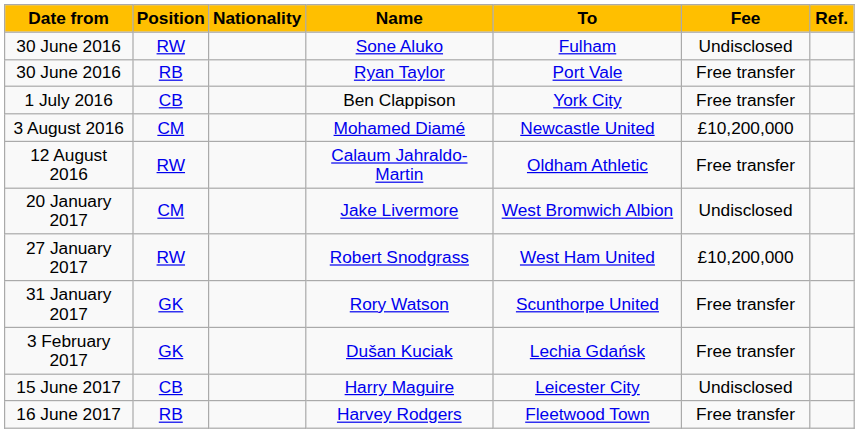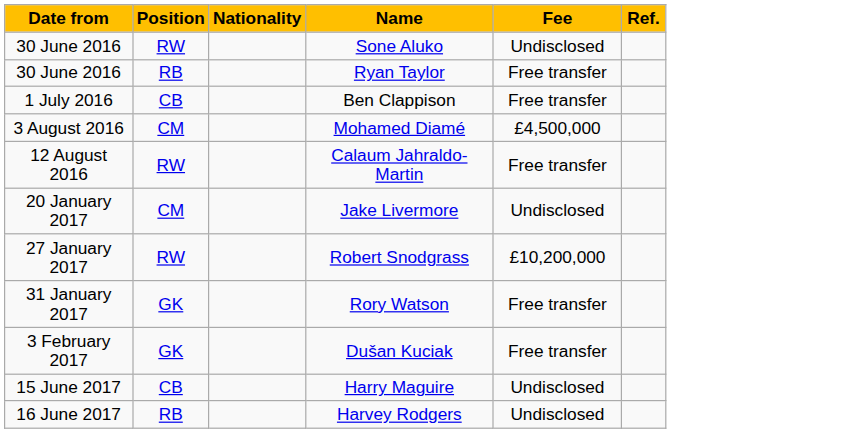 <table class="wikitable"  style="text-align:center; font-size:90%; ">
 <tr>
 <th style="background:#ffbf00; color:#000; width:100px;">Date from</th>
 <th style="background:#ffbf00; color:#000; width:50px;">Position</th>
 <th style="background:#ffbf00; color:#000; width:50px;">Nationality</th>
 <th style="background:#ffbf00; color:#000; width:150px;">Name</th>
-<th style="background:#ffbf00; color:#000; width:150px;">To</th>
 <th style="background:#ffbf00; color:#000; width:100px;">Fee</th>
 <th style="background:#ffbf00; color:#000; width:30px;">Ref.</th>
 </tr>
 <tr>
 <td>30 June 2016</td>
 <td><a href='#'>RW</a></td>
 <td></td>
 <td><a href='#'>Sone Aluko</a></td>
-<td><a href='#'>Fulham</a> </td>
 <td>Undisclosed</td>
 <td></td>
 </tr>
 <tr>
 <td>30 June 2016</td>
 <td><a href='#'>RB</a></td>
 <td></td>
 <td><a href='#'>Ryan Taylor</a></td>
-<td><a href='#'>Port Vale</a> </td>
 <td>Free transfer</td>
 <td></td>
 </tr>
 <tr>
 <td>1 July 2016</td>
 <td><a href='#'>CB</a></td>
 <td></td>
 <td>Ben Clappison</td>
-<td><a href='#'>York City</a></td>
 <td>Free transfer</td>
 <td></td>
 </tr>
 <tr>
 <td>3 August 2016</td>
 <td><a href='#'>CM</a></td>
 <td></td>
 <td><a href='#'>Mohamed Diamé</a></td>
-<td><a href='#'>Newcastle United</a></td>
-<td>£10,200,000</td>
+<td>£4,500,000</td>
 <td></td>
 </tr>
 <tr>
 <td>12 August 2016</td>
 <td><a href='#'>RW</a></td>
 <td></td>
 <td><a href='#'>Calaum Jahraldo-Martin</a></td>
-<td><a href='#'>Oldham Athletic</a></td>
 <td>Free transfer</td>
 <td></td>
 </tr>
 <tr>
 <td>20 January 2017</td>
 <td><a href='#'>CM</a></td>
 <td></td>
 <td><a href='#'>Jake Livermore</a></td>
-<td><a href='#'>West Bromwich Albion</a></td>
 <td>Undisclosed</td>
 <td></td>
 </tr>
 <tr>
 <td>27 January 2017</td>
 <td><a href='#'>RW</a></td>
 <td></td>
 <td><a href='#'>Robert Snodgrass</a></td>
-<td><a href='#'>West Ham United</a></td>
 <td>£10,200,000</td>
 <td></td>
 </tr>
 <tr>
 <td>31 January 2017</td>
 <td><a href='#'>GK</a></td>
 <td></td>
 <td><a href='#'>Rory Watson</a></td>
-<td><a href='#'>Scunthorpe United</a></td>
 <td>Free transfer</td>
 <td></td>
 </tr>
 <tr>
 <td>3 February 2017</td>
 <td><a href='#'>GK</a></td>
 <td></td>
 <td><a href='#'>Dušan Kuciak</a></td>
-<td><a href='#'>Lechia Gdańsk</a></td>
 <td>Free transfer</td>
 <td></td>
 </tr>
 <tr>
 <td>15 June 2017</td>
 <td><a href='#'>CB</a></td>
 <td></td>
 <td><a href='#'>Harry Maguire</a></td>
-<td><a href='#'>Leicester City</a></td>
 <td>Undisclosed</td>
 <td></td>
 </tr>
 <tr>
 <td>16 June 2017</td>
 <td><a href='#'>RB</a></td>
 <td></td>
 <td><a href='#'>Harvey Rodgers</a></td>
-<td><a href='#'>Fleetwood Town</a></td>
-<td>Free transfer</td>
+<td>Undisclosed</td>
 <td></td>
 </tr>
 </table>
